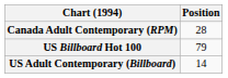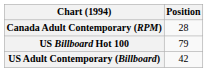 <table class="wikitable sortable plainrowheaders" style="text-align:center">
 <tr>
 <th>Chart (1994)</th>
 <th>Position</th>
 </tr>
 <tr>
 <th scope="row">Canada Adult Contemporary (<em>RPM</em>)</th>
 <td>28</td>
 </tr>
 <tr>
 <th scope="row">US <em>Billboard</em> Hot 100</th>
 <td>79</td>
 </tr>
 <tr>
 <th scope="row">US Adult Contemporary (<em>Billboard</em>)</th>
-<td>14</td>
+<td>42</td>
 </tr>
 </table>
